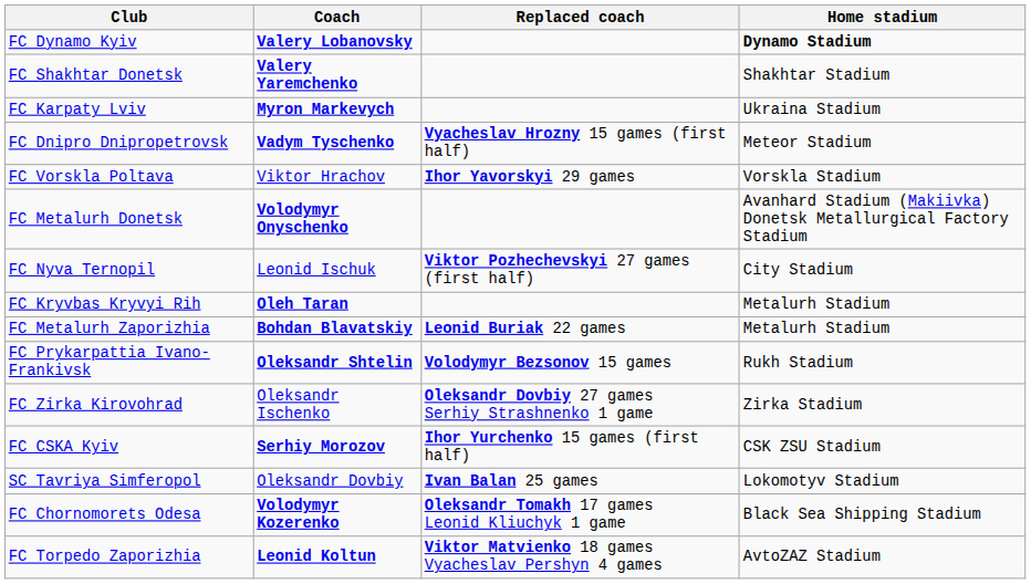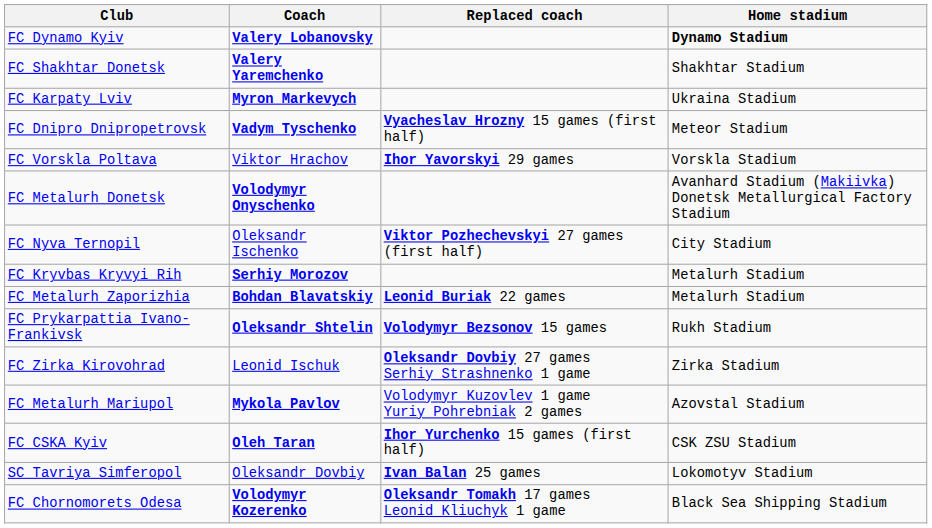 <table class="wikitable">
 <tr>
 <th>Club</th>
 <th>Coach</th>
 <th>Replaced coach</th>
 <th>Home stadium</th>
 </tr>
 <tr>
 <td><a href='#'>FC Dynamo Kyiv</a></td>
 <td> <strong><a href='#'>Valery Lobanovsky</a></strong></td>
 <td></td>
 <td><strong>Dynamo Stadium</strong></td>
 </tr>
 <tr>
 <td><a href='#'>FC Shakhtar Donetsk</a></td>
 <td> <strong><a href='#'>Valery Yaremchenko</a></strong></td>
 <td></td>
 <td>Shakhtar Stadium</td>
 </tr>
 <tr>
 <td><a href='#'>FC Karpaty Lviv</a></td>
 <td> <strong><a href='#'>Myron Markevych</a></strong></td>
 <td></td>
 <td>Ukraina Stadium</td>
 </tr>
 <tr>
 <td><a href='#'>FC Dnipro Dnipropetrovsk</a></td>
 <td> <strong><a href='#'>Vadym Tyschenko</a></strong></td>
 <td> <strong><a href='#'>Vyacheslav Hrozny</a></strong> 15 games (first half)</td>
 <td>Meteor Stadium</td>
 </tr>
 <tr>
 <td><a href='#'>FC Vorskla Poltava</a></td>
 <td> <a href='#'>Viktor Hrachov</a></td>
 <td> <strong><a href='#'>Ihor Yavorskyi</a></strong> 29 games</td>
 <td>Vorskla Stadium</td>
 </tr>
 <tr>
 <td><a href='#'>FC Metalurh Donetsk</a></td>
 <td> <strong><a href='#'>Volodymyr Onyschenko</a></strong></td>
 <td></td>
 <td>Avanhard Stadium (<a href='#'>Makiivka</a>)<br>Donetsk Metallurgical Factory Stadium</td>
 </tr>
 <tr>
 <td><a href='#'>FC Nyva Ternopil</a></td>
-<td> <a href='#'>Leonid Ischuk</a></td>
+<td> <a href='#'>Oleksandr Ischenko</a></td>
 <td> <strong><a href='#'>Viktor Pozhechevskyi</a></strong> 27 games (first half)</td>
 <td>City Stadium</td>
 </tr>
 <tr>
 <td><a href='#'>FC Kryvbas Kryvyi Rih</a></td>
-<td> <strong><a href='#'>Oleh Taran</a></strong></td>
+<td> <strong><a href='#'>Serhiy Morozov</a></strong></td>
 <td></td>
 <td>Metalurh Stadium</td>
 </tr>
 <tr>
 <td><a href='#'>FC Metalurh Zaporizhia</a></td>
 <td> <strong><a href='#'>Bohdan Blavatskiy</a></strong></td>
 <td> <strong><a href='#'>Leonid Buriak</a></strong> 22 games</td>
 <td>Metalurh Stadium</td>
 </tr>
 <tr>
 <td><a href='#'>FC Prykarpattia Ivano-Frankivsk</a></td>
 <td> <strong><a href='#'>Oleksandr Shtelin</a></strong></td>
 <td> <strong><a href='#'>Volodymyr Bezsonov</a></strong> 15 games</td>
 <td>Rukh Stadium</td>
 </tr>
 <tr>
 <td><a href='#'>FC Zirka Kirovohrad</a></td>
-<td> <a href='#'>Oleksandr Ischenko</a></td>
+<td> <a href='#'>Leonid Ischuk</a></td>
 <td> <strong><a href='#'>Oleksandr Dovbiy</a></strong> 27 games<br> <a href='#'>Serhiy Strashnenko</a> 1 game</td>
 <td>Zirka Stadium</td>
 </tr>
 <tr>
+<td><a href='#'>FC Metalurh Mariupol</a></td>
+<td> <strong><a href='#'>Mykola Pavlov</a></strong></td>
+<td> <a href='#'>Volodymyr Kuzovlev</a> 1 game<br> <a href='#'>Yuriy Pohrebniak</a> 2 games</td>
+<td>Azovstal Stadium</td>
+</tr>
+<tr>
 <td><a href='#'>FC CSKA Kyiv</a></td>
-<td> <strong><a href='#'>Serhiy Morozov</a></strong></td>
+<td> <strong><a href='#'>Oleh Taran</a></strong></td>
 <td> <strong><a href='#'>Ihor Yurchenko</a></strong> 15 games (first half)</td>
 <td>CSK ZSU Stadium</td>
 </tr>
 <tr>
 <td><a href='#'>SC Tavriya Simferopol</a></td>
 <td> <a href='#'>Oleksandr Dovbiy</a></td>
 <td> <strong><a href='#'>Ivan Balan</a></strong> 25 games</td>
 <td>Lokomotyv Stadium</td>
 </tr>
 <tr>
 <td><a href='#'>FC Chornomorets Odesa</a></td>
 <td> <strong><a href='#'>Volodymyr Kozerenko</a></strong></td>
 <td> <strong><a href='#'>Oleksandr Tomakh</a></strong> 17 games<br> <a href='#'>Leonid Kliuchyk</a> 1 game</td>
 <td>Black Sea Shipping Stadium</td>
 </tr>
-<tr>
-<td><a href='#'>FC Torpedo Zaporizhia</a></td>
-<td> <strong><a href='#'>Leonid Koltun</a></strong></td>
-<td> <strong><a href='#'>Viktor Matvienko</a></strong> 18 games<br> <a href='#'>Vyacheslav Pershyn</a> 4 games</td>
-<td>AvtoZAZ Stadium</td>
-</tr>
 </table>
